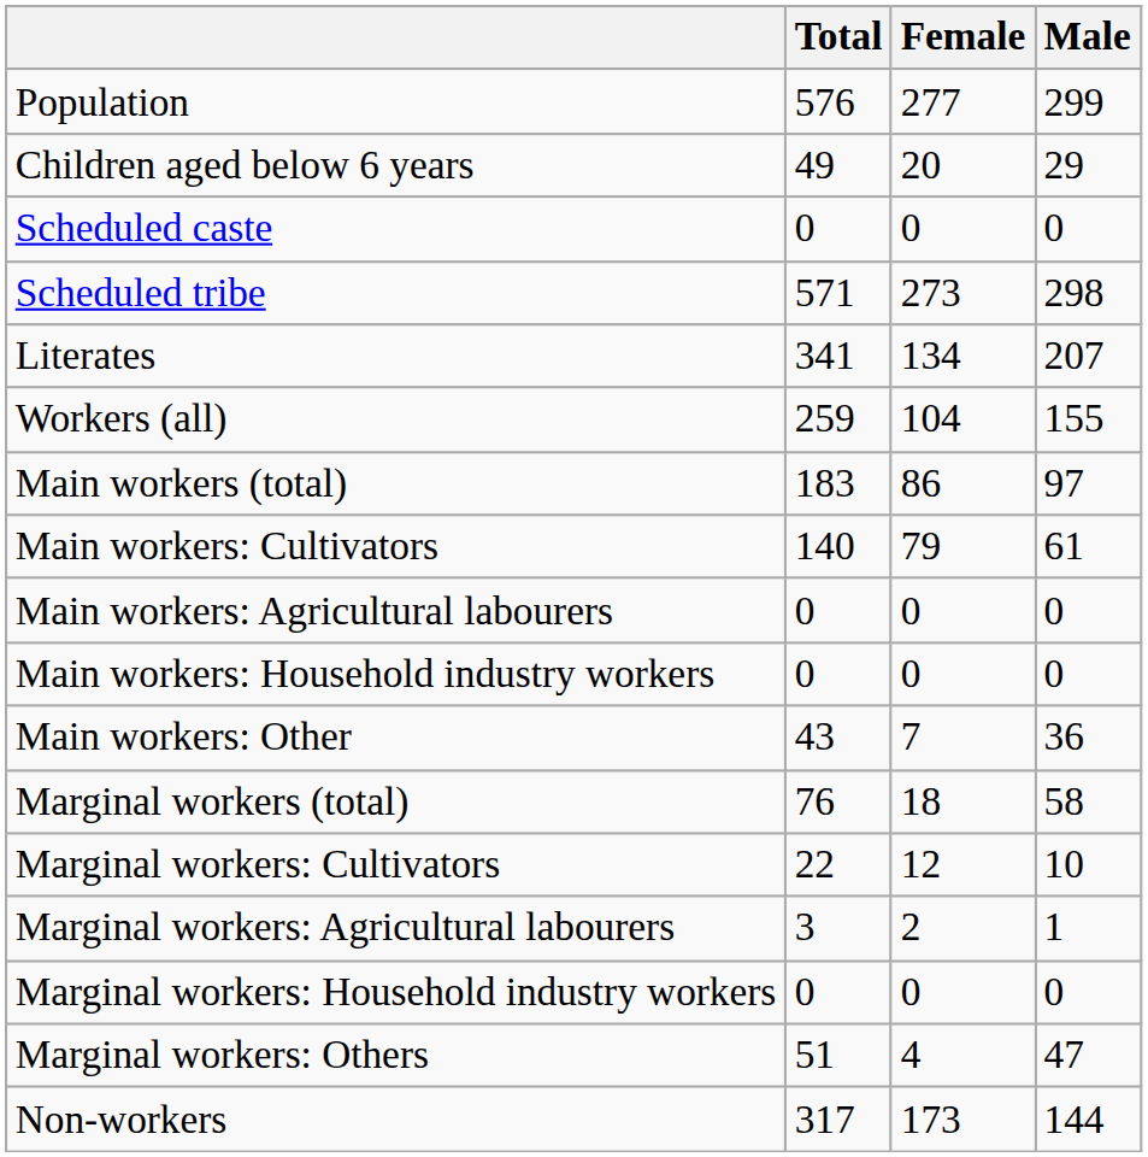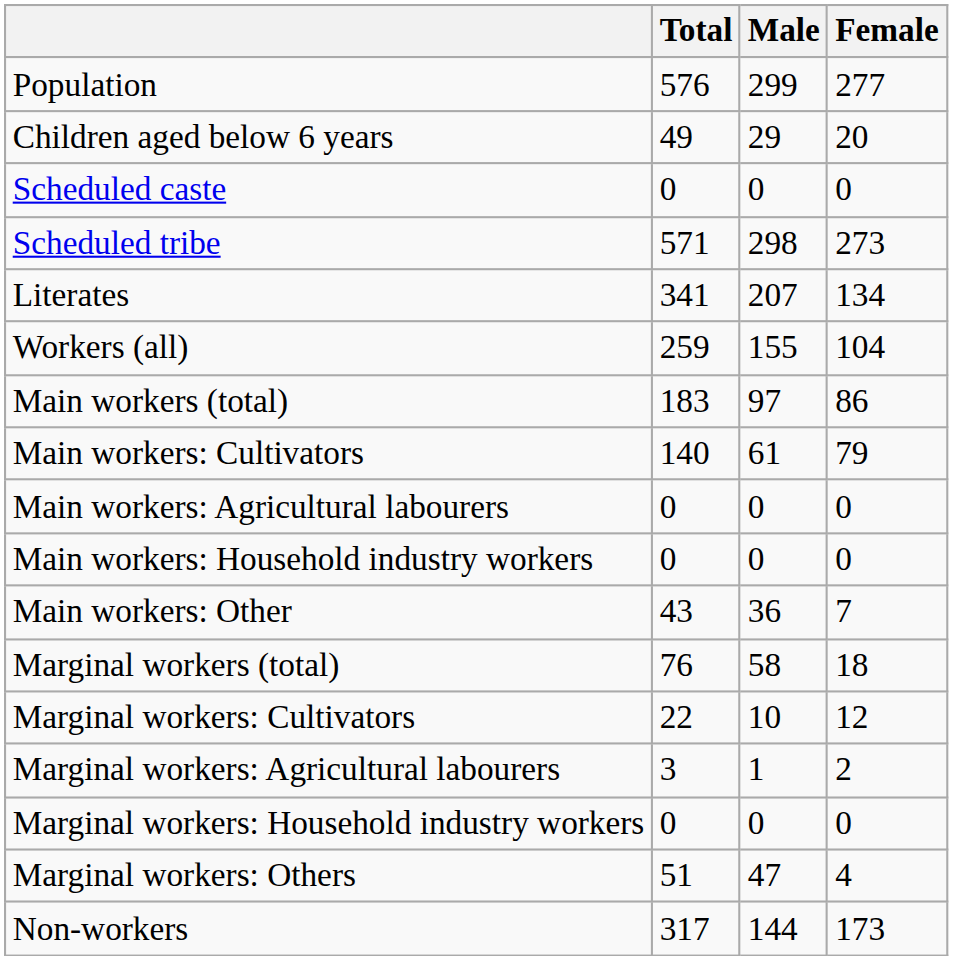 <table class="wikitable sortable">
 <tr>
 <th></th>
 <th>Total</th>
+<th>Male</th>
 <th>Female</th>
-<th>Male</th>
 </tr>
 <tr>
 <td>Population</td>
 <td>576</td>
+<td>299</td>
 <td>277</td>
-<td>299</td>
 </tr>
 <tr>
 <td>Children aged below 6 years</td>
 <td>49</td>
+<td>29</td>
 <td>20</td>
-<td>29</td>
 </tr>
 <tr>
 <td><a href='#'>Scheduled caste</a></td>
 <td>0</td>
 <td>0</td>
 <td>0</td>
 </tr>
 <tr>
 <td><a href='#'>Scheduled tribe</a></td>
 <td>571</td>
+<td>298</td>
 <td>273</td>
-<td>298</td>
 </tr>
 <tr>
 <td>Literates</td>
 <td>341</td>
+<td>207</td>
 <td>134</td>
-<td>207</td>
 </tr>
 <tr>
 <td>Workers (all)</td>
 <td>259</td>
+<td>155</td>
 <td>104</td>
-<td>155</td>
 </tr>
 <tr>
 <td>Main workers (total)</td>
 <td>183</td>
+<td>97</td>
 <td>86</td>
-<td>97</td>
 </tr>
 <tr>
 <td>Main workers: Cultivators</td>
 <td>140</td>
+<td>61</td>
 <td>79</td>
-<td>61</td>
 </tr>
 <tr>
 <td>Main workers: Agricultural labourers</td>
 <td>0</td>
 <td>0</td>
 <td>0</td>
 </tr>
 <tr>
 <td>Main workers: Household industry workers</td>
 <td>0</td>
 <td>0</td>
 <td>0</td>
 </tr>
 <tr>
 <td>Main workers: Other</td>
 <td>43</td>
+<td>36</td>
 <td>7</td>
-<td>36</td>
 </tr>
 <tr>
 <td>Marginal workers (total)</td>
 <td>76</td>
+<td>58</td>
 <td>18</td>
-<td>58</td>
 </tr>
 <tr>
 <td>Marginal workers: Cultivators</td>
 <td>22</td>
+<td>10</td>
 <td>12</td>
-<td>10</td>
 </tr>
 <tr>
 <td>Marginal workers: Agricultural labourers</td>
 <td>3</td>
+<td>1</td>
 <td>2</td>
-<td>1</td>
 </tr>
 <tr>
 <td>Marginal workers: Household industry workers</td>
 <td>0</td>
 <td>0</td>
 <td>0</td>
 </tr>
 <tr>
 <td>Marginal workers: Others</td>
 <td>51</td>
+<td>47</td>
 <td>4</td>
-<td>47</td>
 </tr>
 <tr>
 <td>Non-workers</td>
 <td>317</td>
+<td>144</td>
 <td>173</td>
-<td>144</td>
 </tr>
 </table>
